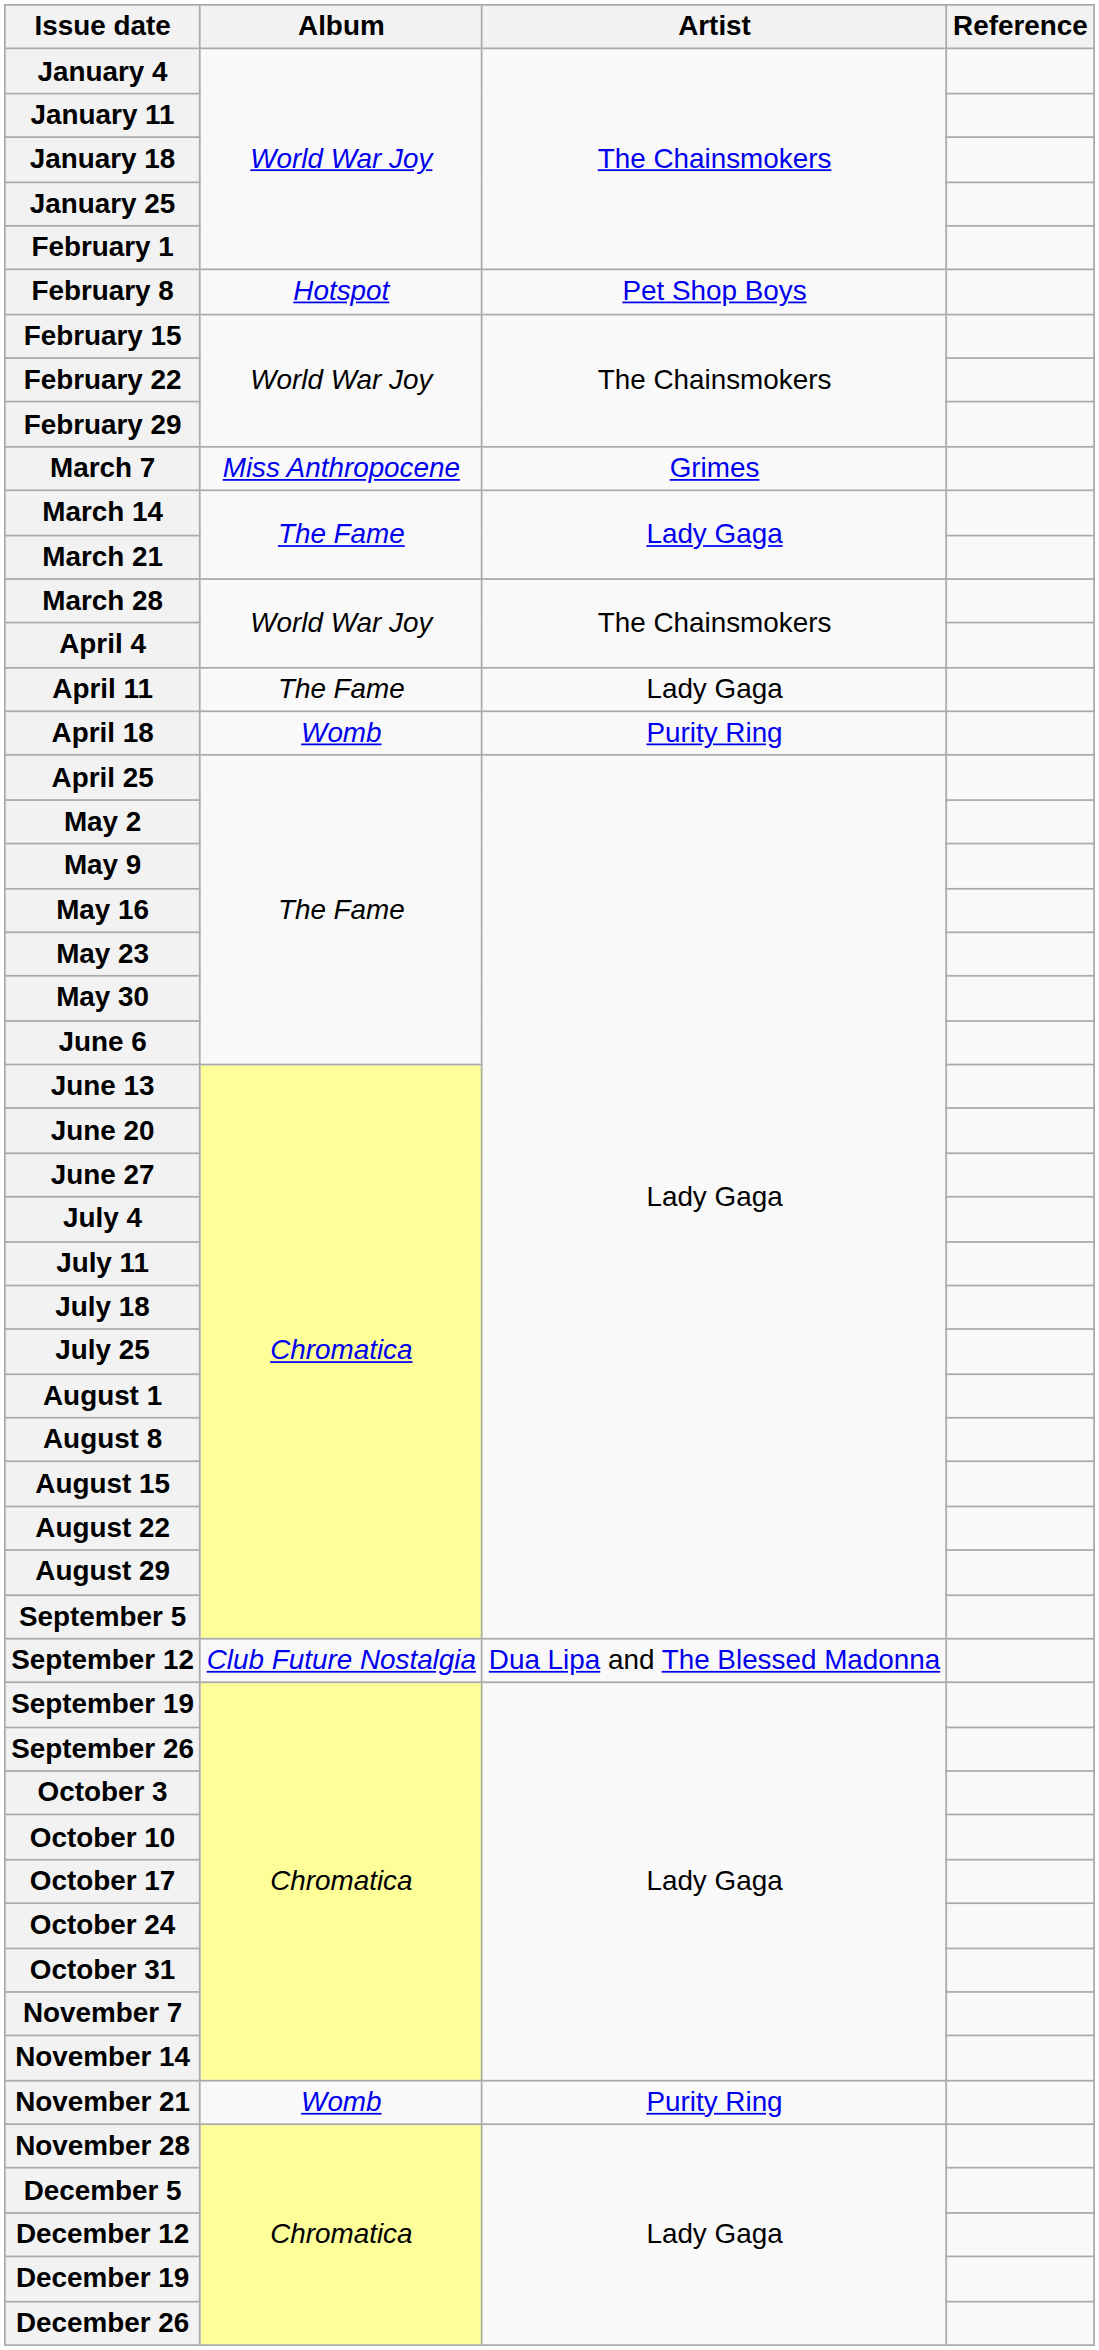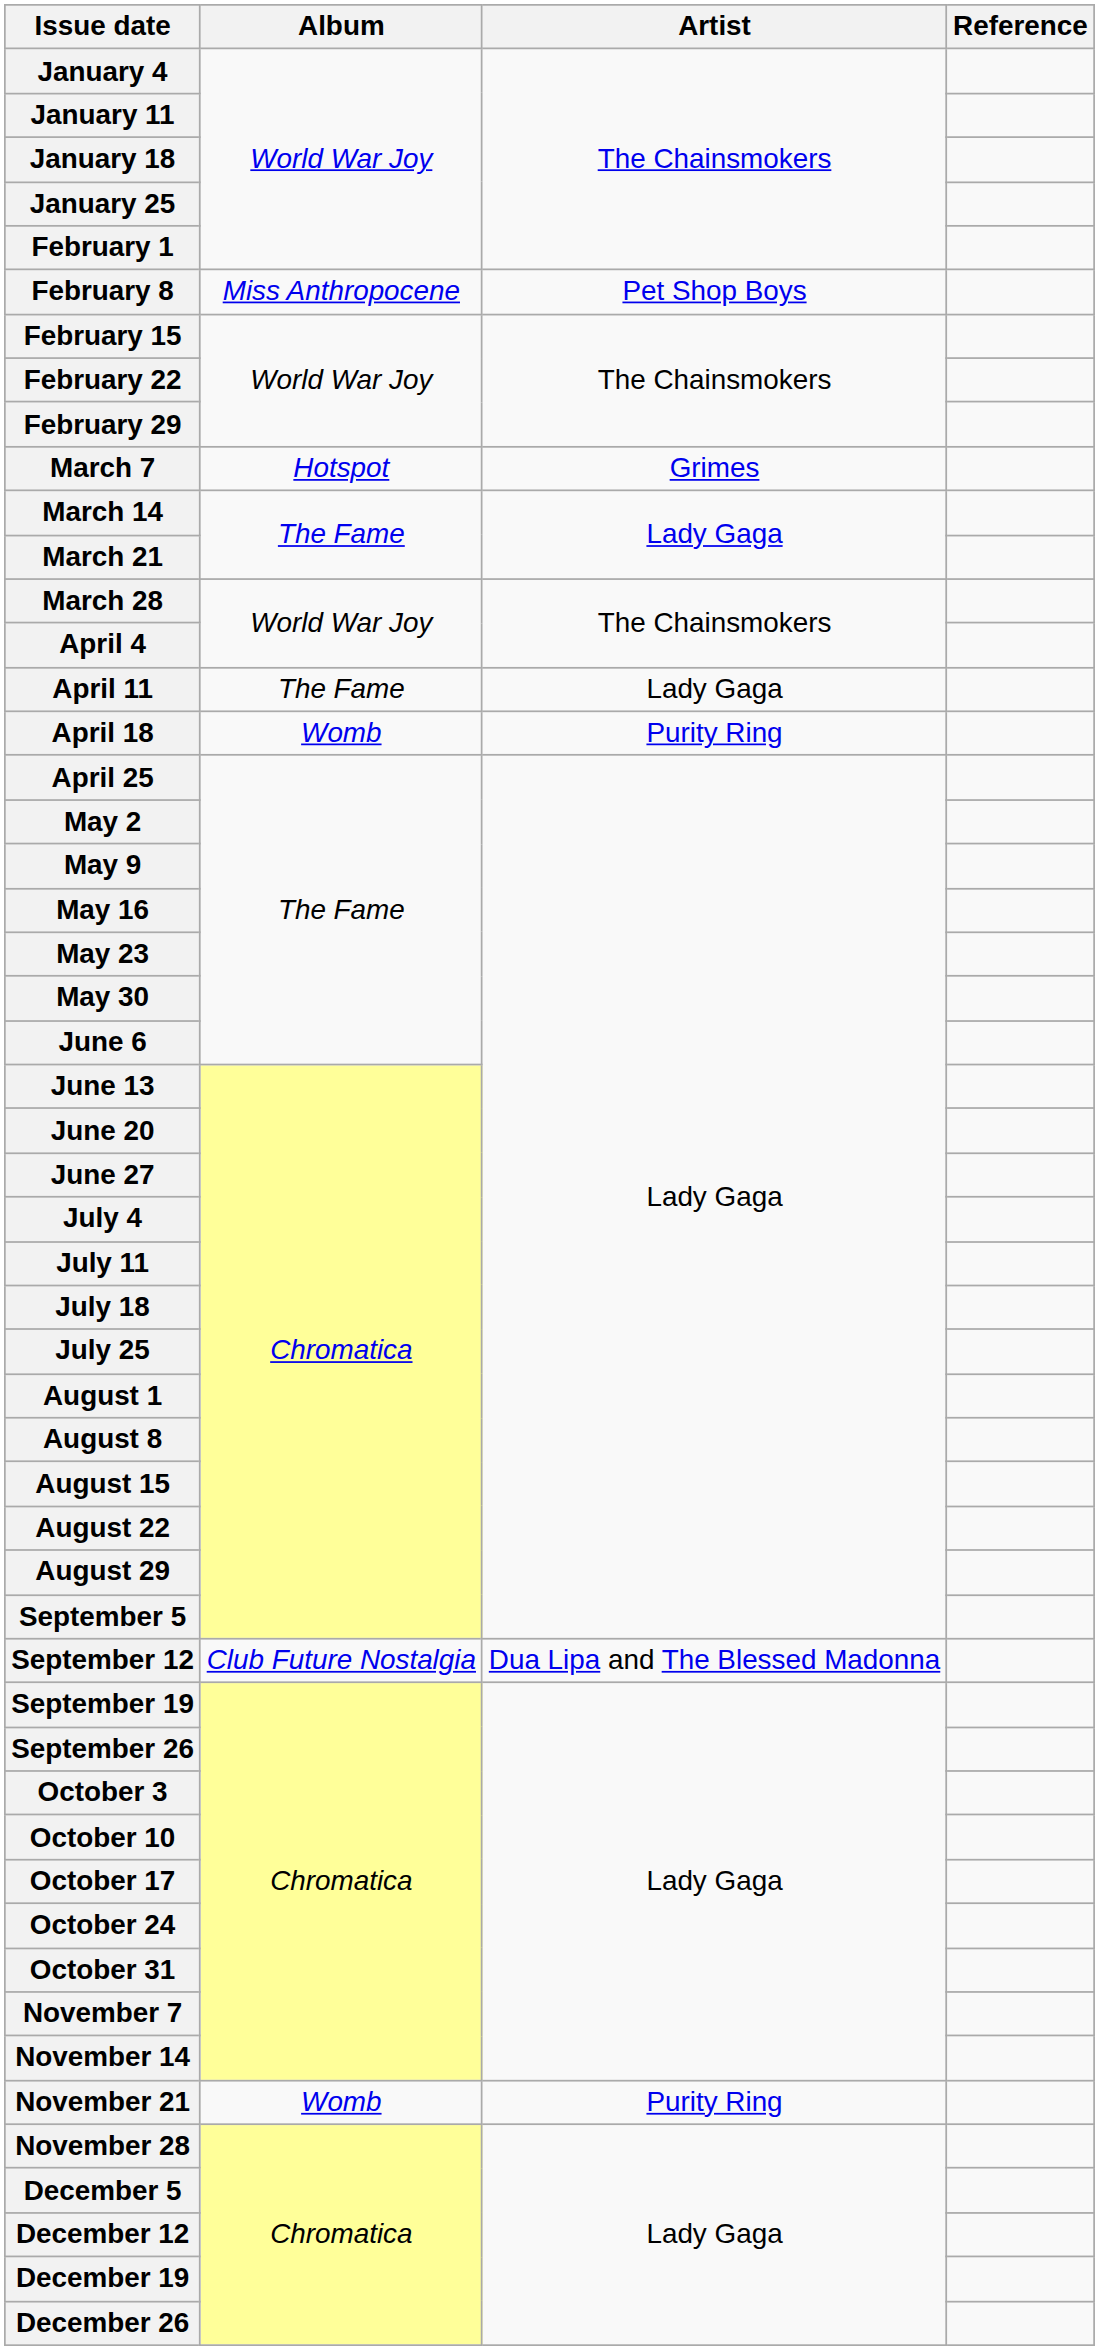 <table class="wikitable plainrowheaders" style="text-align:center">
 <tr>
 <th scope="col">Issue date</th>
 <th scope="col">Album</th>
 <th scope="col">Artist</th>
 <th scope="col">Reference</th>
 </tr>
 <tr>
 <th scope="row">January 4</th>
 <td rowspan="5"><em><a href='#'>World War Joy</a></em></td>
 <td rowspan="5"><a href='#'>The Chainsmokers</a></td>
 <td></td>
 </tr>
 <tr>
 <th scope="row">January 11</th>
 <td></td>
 </tr>
 <tr>
 <th scope="row">January 18</th>
 <td></td>
 </tr>
 <tr>
 <th scope="row">January 25</th>
 <td></td>
 </tr>
 <tr>
 <th scope="row">February 1</th>
 <td></td>
 </tr>
 <tr>
 <th scope="row">February 8</th>
-<td><em><a href='#'>Hotspot</a></em></td>
+<td><em><a href='#'>Miss Anthropocene</a></em></td>
 <td><a href='#'>Pet Shop Boys</a></td>
 <td></td>
 </tr>
 <tr>
 <th scope="row">February 15</th>
 <td rowspan="3"><em>World War Joy</em></td>
 <td rowspan="3">The Chainsmokers</td>
 <td></td>
 </tr>
 <tr>
 <th scope="row">February 22</th>
 <td></td>
 </tr>
 <tr>
 <th scope="row">February 29</th>
 <td></td>
 </tr>
 <tr>
 <th scope="row">March 7</th>
-<td><em><a href='#'>Miss Anthropocene</a></em></td>
+<td><em><a href='#'>Hotspot</a></em></td>
 <td><a href='#'>Grimes</a></td>
 <td></td>
 </tr>
 <tr>
 <th scope="row">March 14</th>
 <td rowspan="2"><em><a href='#'>The Fame</a></em></td>
 <td rowspan="2"><a href='#'>Lady Gaga</a></td>
 <td></td>
 </tr>
 <tr>
 <th scope="row">March 21</th>
 <td></td>
 </tr>
 <tr>
 <th scope="row">March 28</th>
 <td rowspan="2"><em>World War Joy</em></td>
 <td rowspan="2">The Chainsmokers</td>
 <td></td>
 </tr>
 <tr>
 <th scope="row">April 4</th>
 <td></td>
 </tr>
 <tr>
 <th scope="row">April 11</th>
 <td><em>The Fame</em></td>
 <td>Lady Gaga</td>
 <td></td>
 </tr>
 <tr>
 <th scope="row">April 18</th>
 <td><em><a href='#'>Womb</a></em></td>
 <td><a href='#'>Purity Ring</a></td>
 <td></td>
 </tr>
 <tr>
 <th scope="row">April 25</th>
 <td rowspan="7"><em>The Fame</em></td>
 <td rowspan="20">Lady Gaga</td>
 <td></td>
 </tr>
 <tr>
 <th scope="row">May 2</th>
 <td></td>
 </tr>
 <tr>
 <th scope="row">May 9</th>
 <td></td>
 </tr>
 <tr>
 <th scope="row">May 16</th>
 <td></td>
 </tr>
 <tr>
 <th scope="row">May 23</th>
 <td></td>
 </tr>
 <tr>
 <th scope="row">May 30</th>
 <td></td>
 </tr>
 <tr>
 <th scope="row">June 6</th>
 <td></td>
 </tr>
 <tr>
 <th scope="row">June 13</th>
 <td bgcolor=#FFFF99 rowspan="13"><em><a href='#'>Chromatica</a></em> </td>
 <td></td>
 </tr>
 <tr>
 <th scope="row">June 20</th>
 <td></td>
 </tr>
 <tr>
 <th scope="row">June 27</th>
 <td></td>
 </tr>
 <tr>
 <th scope="row">July 4</th>
 <td></td>
 </tr>
 <tr>
 <th scope="row">July 11</th>
 <td></td>
 </tr>
 <tr>
 <th scope="row">July 18</th>
 <td></td>
 </tr>
 <tr>
 <th scope="row">July 25</th>
 <td></td>
 </tr>
 <tr>
 <th scope="row">August 1</th>
 <td></td>
 </tr>
 <tr>
 <th scope="row">August 8</th>
 <td></td>
 </tr>
 <tr>
 <th scope="row">August 15</th>
 <td></td>
 </tr>
 <tr>
 <th scope="row">August 22</th>
 <td></td>
 </tr>
 <tr>
 <th scope="row">August 29</th>
 <td></td>
 </tr>
 <tr>
 <th scope="row">September 5</th>
 <td></td>
 </tr>
 <tr>
 <th scope="row">September 12</th>
 <td><em><a href='#'>Club Future Nostalgia</a></em></td>
 <td><a href='#'>Dua Lipa</a> and <a href='#'>The Blessed Madonna</a></td>
 <td></td>
 </tr>
 <tr>
 <th scope="row">September 19</th>
 <td bgcolor=#FFFF99 rowspan="9"><em>Chromatica</em> </td>
 <td rowspan="9">Lady Gaga</td>
 <td></td>
 </tr>
 <tr>
 <th scope="row">September 26</th>
 <td></td>
 </tr>
 <tr>
 <th scope="row">October 3</th>
 <td></td>
 </tr>
 <tr>
 <th scope="row">October 10</th>
 <td></td>
 </tr>
 <tr>
 <th scope="row">October 17</th>
 <td></td>
 </tr>
 <tr>
 <th scope="row">October 24</th>
 <td></td>
 </tr>
 <tr>
 <th scope="row">October 31</th>
 <td></td>
 </tr>
 <tr>
 <th scope="row">November 7</th>
 <td></td>
 </tr>
 <tr>
 <th scope="row">November 14</th>
 <td></td>
 </tr>
 <tr>
 <th scope="row">November 21</th>
 <td><em><a href='#'>Womb</a></em></td>
 <td><a href='#'>Purity Ring</a></td>
 <td></td>
 </tr>
 <tr>
 <th scope="row">November 28</th>
 <td bgcolor=#FFFF99 rowspan="5"><em>Chromatica</em> </td>
 <td rowspan="5">Lady Gaga</td>
 <td></td>
 </tr>
 <tr>
 <th scope="row">December 5</th>
 <td></td>
 </tr>
 <tr>
 <th scope="row">December 12</th>
 <td></td>
 </tr>
 <tr>
 <th scope="row">December 19</th>
 <td></td>
 </tr>
 <tr>
 <th scope="row">December 26</th>
 <td></td>
 </tr>
 </table>
